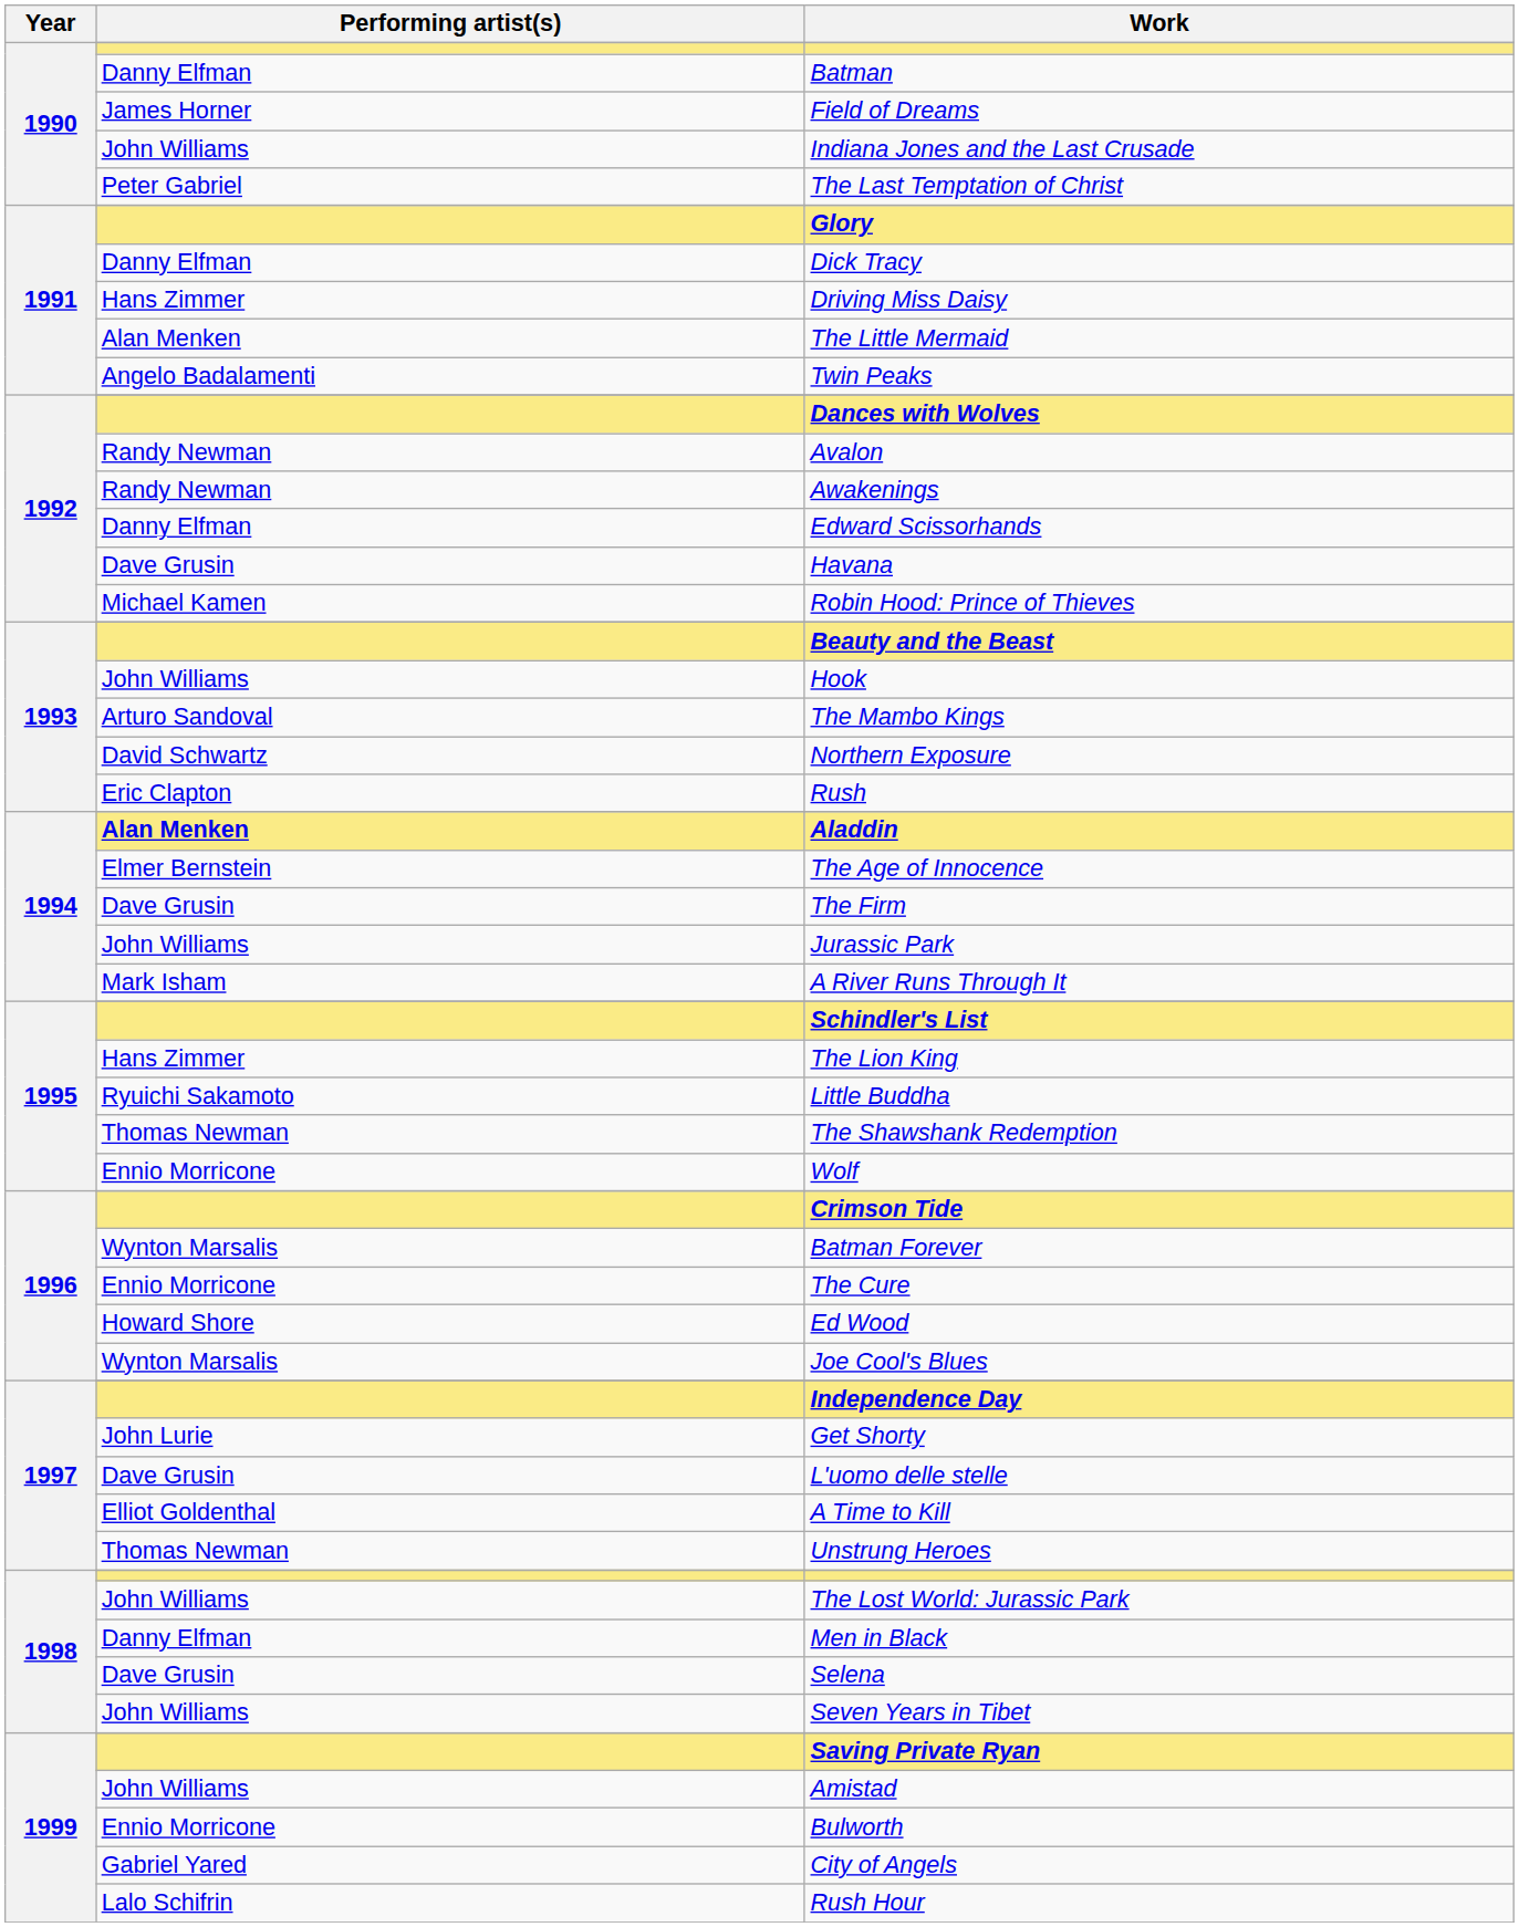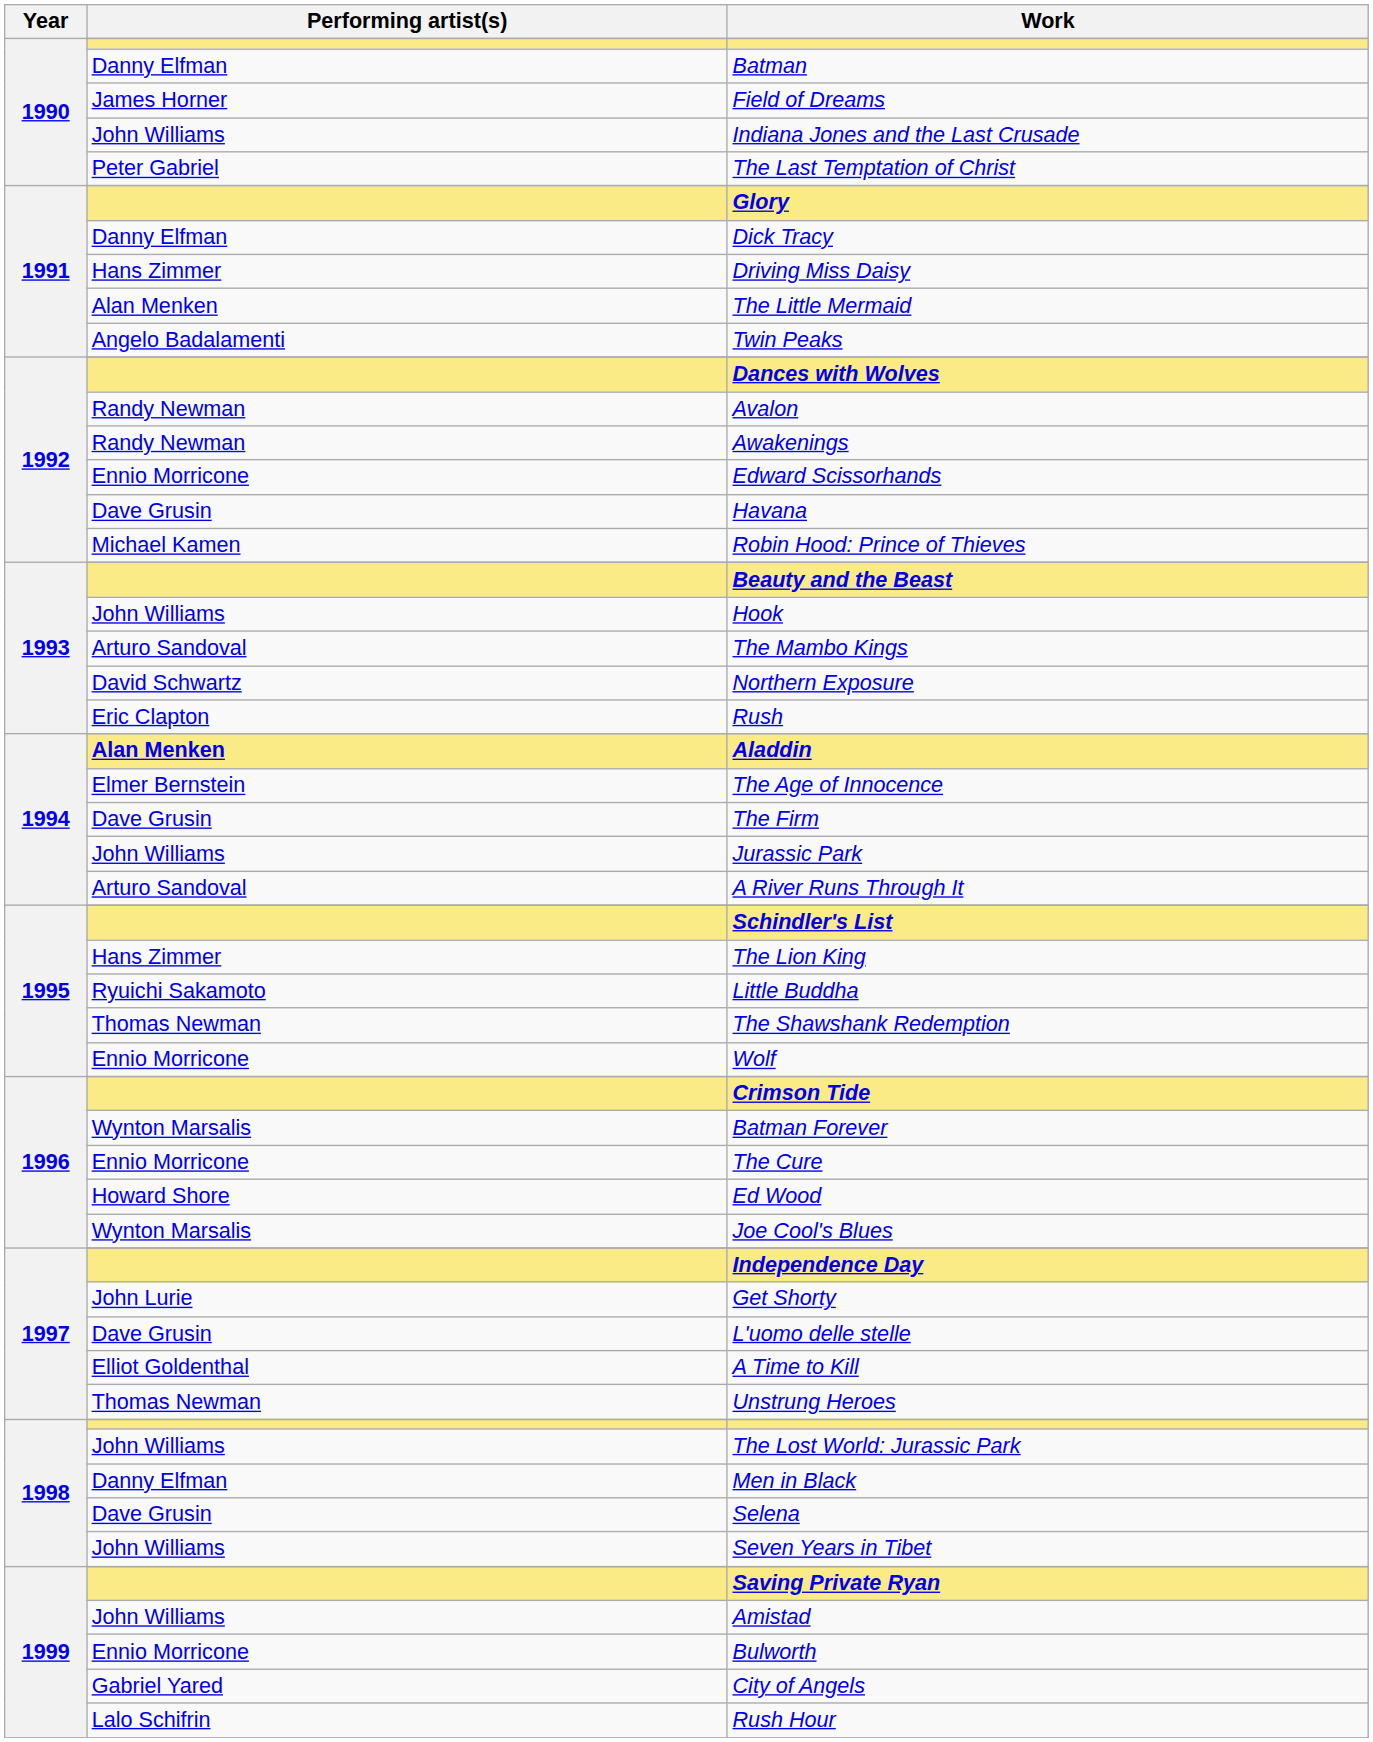 <table class="wikitable" style="width:80%">
 <tr>
 <th width="2%">Year</th>
 <th width="25%">Performing artist(s)</th>
 <th width="25%">Work</th>
 </tr>
 <tr>
 <th scope="row", rowspan=6, style="text-align:center;"><a href='#'>1990</a> <br></th>
 </tr>
 <tr style="background:#FAEB86">
 <td><strong>  </strong></td>
 <td><strong> <em></em> </strong></td>
 </tr>
 <tr>
 <td><a href='#'>Danny Elfman</a></td>
 <td><em><a href='#'>Batman</a></em></td>
 </tr>
 <tr>
 <td><a href='#'>James Horner</a></td>
 <td><em><a href='#'>Field of Dreams</a></em></td>
 </tr>
 <tr>
 <td><a href='#'>John Williams</a></td>
 <td><em><a href='#'>Indiana Jones and the Last Crusade</a></em></td>
 </tr>
 <tr>
 <td><a href='#'>Peter Gabriel</a></td>
 <td><em><a href='#'>The Last Temptation of Christ</a></em></td>
 </tr>
 <tr>
 <th scope="row", rowspan=6, style="text-align:center;"><a href='#'>1991</a> <br></th>
 </tr>
 <tr style="background:#FAEB86">
 <td><strong>  </strong></td>
 <td><strong> <em><a href='#'>Glory</a></em> </strong></td>
 </tr>
 <tr>
 <td><a href='#'>Danny Elfman</a></td>
 <td><em><a href='#'>Dick Tracy</a></em></td>
 </tr>
 <tr>
 <td><a href='#'>Hans Zimmer</a></td>
 <td><em><a href='#'>Driving Miss Daisy</a></em></td>
 </tr>
 <tr>
 <td><a href='#'>Alan Menken</a></td>
 <td><em><a href='#'>The Little Mermaid</a></em></td>
 </tr>
 <tr>
 <td><a href='#'>Angelo Badalamenti</a></td>
 <td><em><a href='#'>Twin Peaks</a></em></td>
 </tr>
 <tr>
 <th scope="row", rowspan=7, style="text-align:center;"><a href='#'>1992</a> <br></th>
 </tr>
 <tr style="background:#FAEB86">
 <td><strong>  </strong></td>
 <td><strong> <em><a href='#'>Dances with Wolves</a></em> </strong></td>
 </tr>
 <tr>
 <td><a href='#'>Randy Newman</a></td>
 <td><em><a href='#'>Avalon</a></em></td>
 </tr>
 <tr>
 <td><a href='#'>Randy Newman</a></td>
 <td><em><a href='#'>Awakenings</a></em></td>
 </tr>
 <tr>
-<td><a href='#'>Danny Elfman</a></td>
+<td><a href='#'>Ennio Morricone</a></td>
 <td><em><a href='#'>Edward Scissorhands</a></em></td>
 </tr>
 <tr>
 <td><a href='#'>Dave Grusin</a></td>
 <td><em><a href='#'>Havana</a></em></td>
 </tr>
 <tr>
 <td><a href='#'>Michael Kamen</a></td>
 <td><em><a href='#'>Robin Hood: Prince of Thieves</a></em></td>
 </tr>
 <tr>
 <th scope="row", rowspan=6 style="text-align:center;"><a href='#'>1993</a> <br></th>
 </tr>
 <tr style="background:#FAEB86">
 <td rowspan="1"><strong>  </strong></td>
 <td><strong> <em><a href='#'>Beauty and the Beast</a></em> </strong></td>
 </tr>
 <tr>
 <td><a href='#'>John Williams</a></td>
 <td><em><a href='#'>Hook</a></em></td>
 </tr>
 <tr>
 <td><a href='#'>Arturo Sandoval</a></td>
 <td><em><a href='#'>The Mambo Kings</a></em></td>
 </tr>
 <tr>
 <td><a href='#'>David Schwartz</a></td>
 <td><em><a href='#'>Northern Exposure</a></em></td>
 </tr>
 <tr>
 <td><a href='#'>Eric Clapton</a></td>
 <td><em><a href='#'>Rush</a></em></td>
 </tr>
 <tr>
 <th scope="row", rowspan=6, style="text-align:center;"><a href='#'>1994</a> <br></th>
 </tr>
 <tr style="background:#FAEB86">
 <td><strong><a href='#'>Alan Menken</a></strong></td>
 <td><strong> <em><a href='#'>Aladdin</a></em> </strong></td>
 </tr>
 <tr>
 <td><a href='#'>Elmer Bernstein</a></td>
 <td><em><a href='#'>The Age of Innocence</a></em></td>
 </tr>
 <tr>
 <td><a href='#'>Dave Grusin</a></td>
 <td><em><a href='#'>The Firm</a></em></td>
 </tr>
 <tr>
 <td><a href='#'>John Williams</a></td>
 <td><em><a href='#'>Jurassic Park</a></em></td>
 </tr>
 <tr>
-<td><a href='#'>Mark Isham</a></td>
+<td><a href='#'>Arturo Sandoval</a></td>
 <td><em><a href='#'>A River Runs Through It</a></em></td>
 </tr>
 <tr>
 <th scope="row", rowspan=6, style="text-align:center;"><a href='#'>1995</a> <br></th>
 </tr>
 <tr style="background:#FAEB86">
 <td><strong>  </strong></td>
 <td><strong> <em><a href='#'>Schindler's List</a></em> </strong></td>
 </tr>
 <tr>
 <td><a href='#'>Hans Zimmer</a></td>
 <td><em><a href='#'>The Lion King</a></em></td>
 </tr>
 <tr>
 <td><a href='#'>Ryuichi Sakamoto</a></td>
 <td><em><a href='#'>Little Buddha</a></em></td>
 </tr>
 <tr>
 <td><a href='#'>Thomas Newman</a></td>
 <td><em><a href='#'>The Shawshank Redemption</a></em></td>
 </tr>
 <tr>
 <td><a href='#'>Ennio Morricone</a></td>
 <td><em><a href='#'>Wolf</a></em></td>
 </tr>
 <tr>
 <th scope="row", rowspan=6, style="text-align:center;"><a href='#'>1996</a> <br></th>
 </tr>
 <tr style="background:#FAEB86">
 <td><strong>  </strong></td>
 <td><strong> <em><a href='#'>Crimson Tide</a></em> </strong></td>
 </tr>
 <tr>
 <td><a href='#'>Wynton Marsalis</a></td>
 <td><em><a href='#'>Batman Forever</a></em></td>
 </tr>
 <tr>
 <td><a href='#'>Ennio Morricone</a></td>
 <td><em><a href='#'>The Cure</a></em></td>
 </tr>
 <tr>
 <td><a href='#'>Howard Shore</a></td>
 <td><em><a href='#'>Ed Wood</a></em></td>
 </tr>
 <tr>
 <td><a href='#'>Wynton Marsalis</a></td>
 <td><em><a href='#'>Joe Cool's Blues</a></em></td>
 </tr>
 <tr>
 <th scope="row", rowspan=6, style="text-align:center;"><a href='#'>1997</a> <br></th>
 </tr>
 <tr style="background:#FAEB86">
 <td><strong>  </strong></td>
 <td><strong> <em><a href='#'>Independence Day</a></em> </strong></td>
 </tr>
 <tr>
 <td><a href='#'>John Lurie</a></td>
 <td><em><a href='#'>Get Shorty</a></em></td>
 </tr>
 <tr>
 <td><a href='#'>Dave Grusin</a></td>
 <td><em><a href='#'>L'uomo delle stelle</a></em></td>
 </tr>
 <tr>
 <td><a href='#'>Elliot Goldenthal</a></td>
 <td><em><a href='#'>A Time to Kill</a></em></td>
 </tr>
 <tr>
 <td><a href='#'>Thomas Newman</a></td>
 <td><em><a href='#'>Unstrung Heroes</a></em></td>
 </tr>
 <tr>
 <th scope="row", rowspan=6, style="text-align:center;"><a href='#'>1998</a> <br></th>
 </tr>
 <tr style="background:#FAEB86">
 <td><strong>  </strong></td>
 <td><strong> <em></em> </strong></td>
 </tr>
 <tr>
 <td><a href='#'>John Williams</a></td>
 <td><em><a href='#'>The Lost World: Jurassic Park</a></em></td>
 </tr>
 <tr>
 <td><a href='#'>Danny Elfman</a></td>
 <td><em><a href='#'>Men in Black</a></em></td>
 </tr>
 <tr>
 <td><a href='#'>Dave Grusin</a></td>
 <td><em><a href='#'>Selena</a></em></td>
 </tr>
 <tr>
 <td><a href='#'>John Williams</a></td>
 <td><em><a href='#'>Seven Years in Tibet</a></em></td>
 </tr>
 <tr>
 <th scope="row", rowspan=6, style="text-align:center;"><a href='#'>1999</a> <br></th>
 </tr>
 <tr style="background:#FAEB86">
 <td><strong>  </strong></td>
 <td><strong> <em><a href='#'>Saving Private Ryan</a></em> </strong></td>
 </tr>
 <tr>
 <td><a href='#'>John Williams</a></td>
 <td><em><a href='#'>Amistad</a></em></td>
 </tr>
 <tr>
 <td><a href='#'>Ennio Morricone</a></td>
 <td><em><a href='#'>Bulworth</a></em></td>
 </tr>
 <tr>
 <td><a href='#'>Gabriel Yared</a></td>
 <td><em><a href='#'>City of Angels</a></em></td>
 </tr>
 <tr>
 <td><a href='#'>Lalo Schifrin</a></td>
 <td><em><a href='#'>Rush Hour</a></em></td>
 </tr>
 <tr>
 </tr>
 </table>
